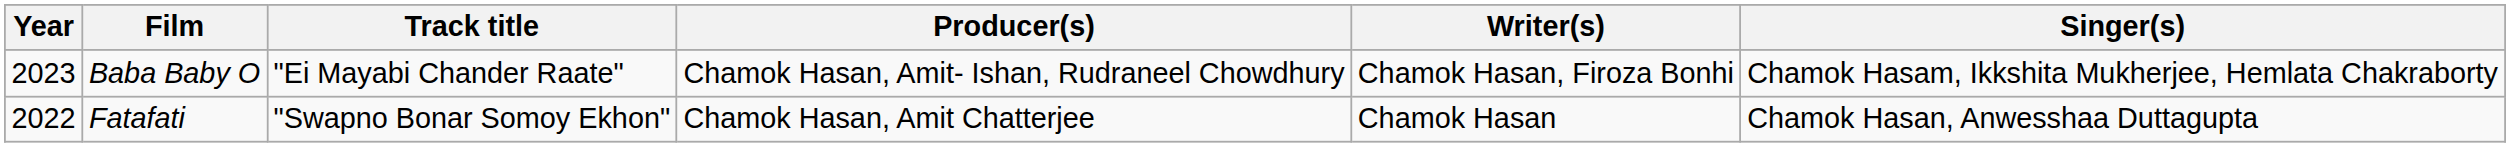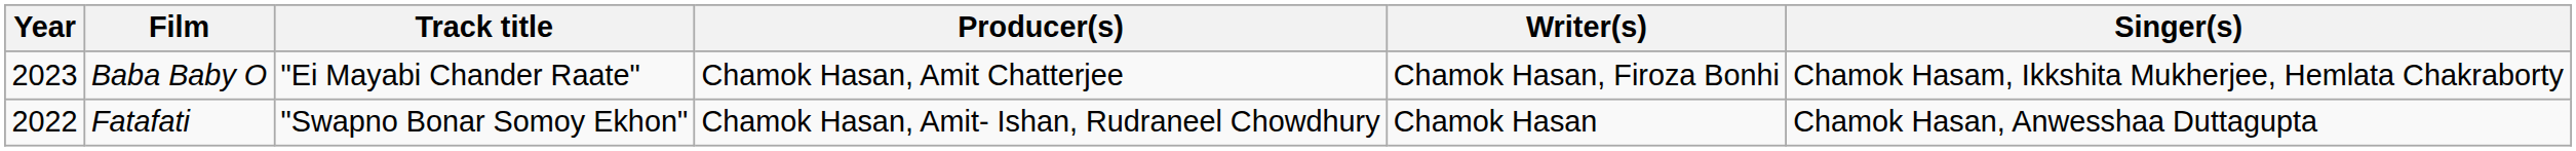 <table class="wikitable plainrowheaders">
 <tr>
 <th scope="col">Year</th>
 <th scope="col">Film</th>
 <th scope="col">Track title</th>
 <th scope="col">Producer(s)</th>
 <th scope="col">Writer(s)</th>
 <th scope="col">Singer(s)</th>
 </tr>
 <tr>
 <td>2023</td>
 <td><em>Baba Baby O</em></td>
 <td>"Ei Mayabi Chander Raate"</td>
-<td>Chamok Hasan, Amit- Ishan, Rudraneel Chowdhury</td>
+<td>Chamok Hasan, Amit Chatterjee</td>
 <td>Chamok Hasan, Firoza Bonhi</td>
 <td>Chamok Hasam, Ikkshita Mukherjee, Hemlata Chakraborty</td>
 </tr>
 <tr>
 <td>2022</td>
 <td><em>Fatafati</em></td>
 <td>"Swapno Bonar Somoy Ekhon"</td>
-<td>Chamok Hasan, Amit Chatterjee</td>
+<td>Chamok Hasan, Amit- Ishan, Rudraneel Chowdhury</td>
 <td>Chamok Hasan</td>
 <td>Chamok Hasan, Anwesshaa Duttagupta</td>
 </tr>
 </table>
